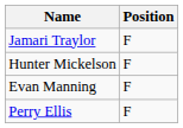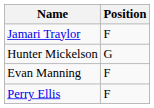 <table class="wikitable">
 <tr>
 <th>Name</th>
 <th>Position</th>
 </tr>
 <tr>
 <td><a href='#'>Jamari Traylor</a></td>
 <td>F</td>
 </tr>
 <tr>
 <td>Hunter Mickelson</td>
-<td>F</td>
+<td>G</td>
 </tr>
 <tr>
 <td>Evan Manning</td>
 <td>F</td>
 </tr>
 <tr>
 <td><a href='#'>Perry Ellis</a></td>
 <td>F</td>
 </tr>
 </table>
